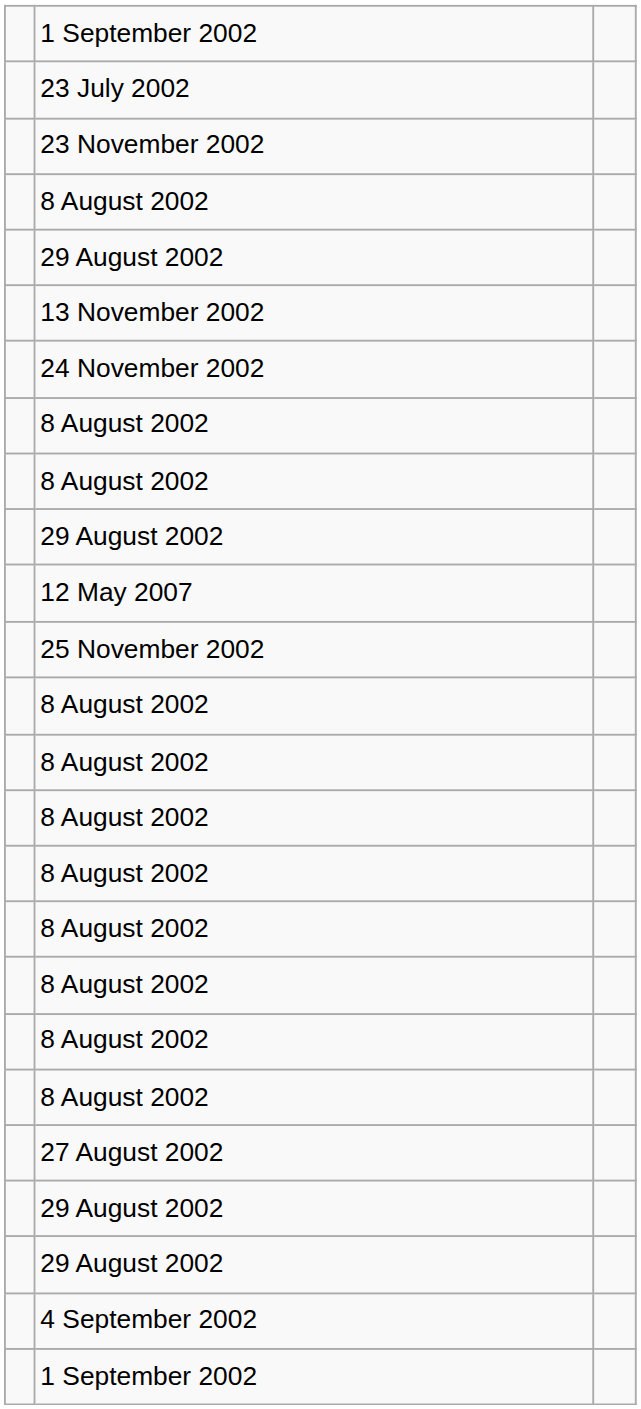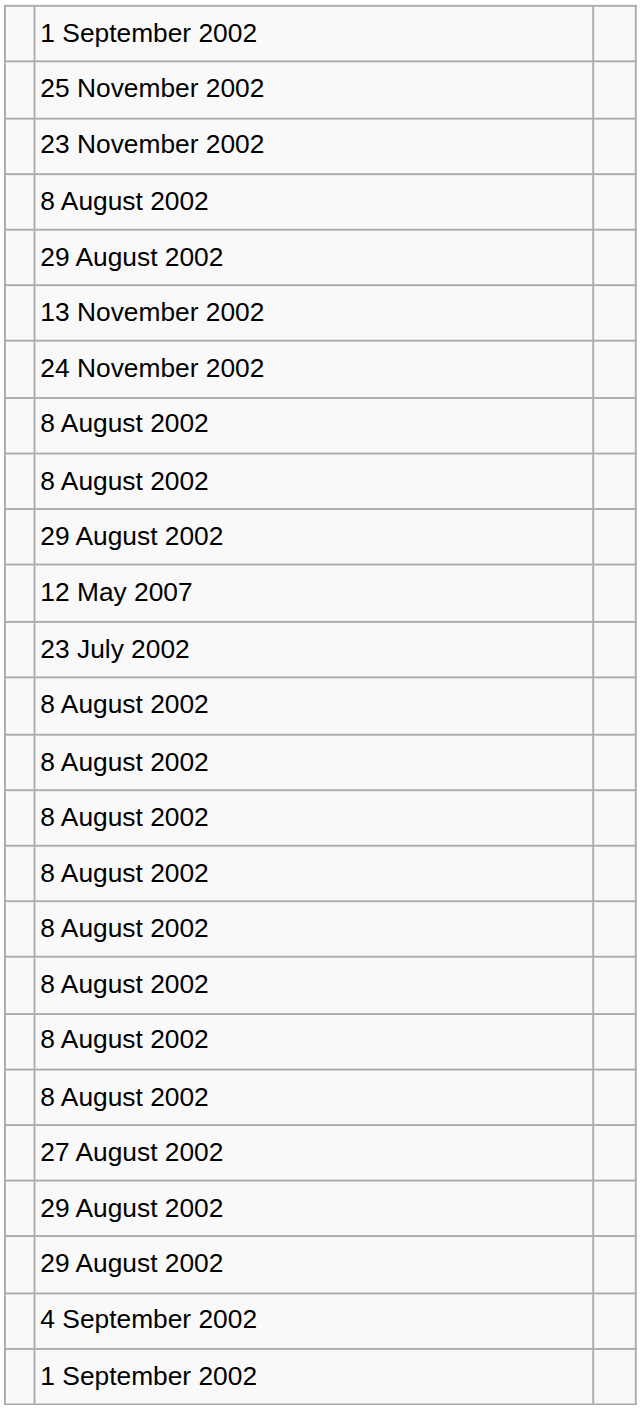 <table class="wikitable" style="font-size: 89%; float: left; width: 24em; margin-right: 1em; line-height: 1.65em">
 <tr>
 <td></td>
 <td>1 September 2002</td>
 <td><small></small></td>
 </tr>
 <tr>
 <td></td>
-<td>23 July 2002</td>
+<td>25 November 2002</td>
 <td><small></small></td>
 </tr>
 <tr>
 <td></td>
 <td>23 November 2002</td>
 <td><small></small></td>
 </tr>
 <tr>
 <td></td>
 <td>8 August 2002</td>
 <td><small></small></td>
 </tr>
 <tr>
 <td></td>
 <td>29 August 2002</td>
 <td><small></small></td>
 </tr>
 <tr>
 <td></td>
 <td>13 November 2002</td>
 <td><small></small></td>
 </tr>
 <tr>
 <td></td>
 <td>24 November 2002</td>
 <td><small></small></td>
 </tr>
 <tr>
 <td></td>
 <td>8 August 2002</td>
 <td><small></small></td>
 </tr>
 <tr>
 <td></td>
 <td>8 August 2002</td>
 <td><small></small></td>
 </tr>
 <tr>
 <td></td>
 <td>29 August 2002</td>
 <td><small></small></td>
 </tr>
 <tr>
 <td></td>
 <td>12 May 2007</td>
 <td><small></small> </td>
 </tr>
 <tr>
 <td></td>
-<td>25 November 2002</td>
+<td>23 July 2002</td>
 <td><small></small></td>
 </tr>
 <tr>
 <td></td>
 <td>8 August 2002</td>
 <td><small></small></td>
 </tr>
 <tr>
 <td></td>
 <td>8 August 2002</td>
 <td><small></small></td>
 </tr>
 <tr>
 <td></td>
 <td>8 August 2002</td>
 <td><small></small></td>
 </tr>
 <tr>
 <td></td>
 <td>8 August 2002</td>
 <td><small></small></td>
 </tr>
 <tr>
 <td></td>
 <td>8 August 2002</td>
 <td><small></small></td>
 </tr>
 <tr>
 <td></td>
 <td>8 August 2002</td>
 <td><small></small></td>
 </tr>
 <tr>
 <td></td>
 <td>8 August 2002</td>
 <td><small></small></td>
 </tr>
 <tr>
 <td></td>
 <td>8 August 2002</td>
 <td><small></small></td>
 </tr>
 <tr>
 <td></td>
 <td>27 August 2002</td>
 <td><small></small></td>
 </tr>
 <tr>
 <td></td>
 <td>29 August 2002</td>
 <td><small></small></td>
 </tr>
 <tr>
 <td></td>
 <td>29 August 2002</td>
 <td><small></small></td>
 </tr>
 <tr>
 <td></td>
 <td>4 September 2002</td>
 <td><small></small></td>
 </tr>
 <tr>
 <td></td>
 <td>1 September 2002</td>
 <td><small></small></td>
 </tr>
 </table>
